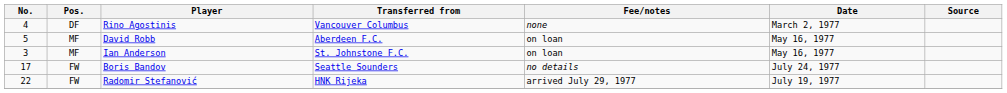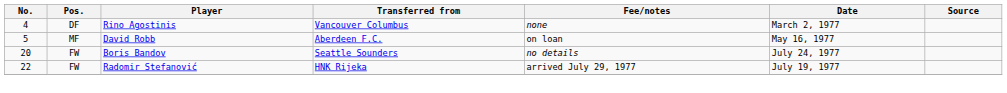 <table class="wikitable sortable" style="width:90%; text-align:center; font-size:95%; text-align:left;">
 <tr>
 <th>No.</th>
 <th>Pos.</th>
 <th>Player</th>
 <th>Transferred from</th>
 <th>Fee/notes</th>
 <th>Date</th>
 <th>Source</th>
 </tr>
 <tr>
 <td align=center>4</td>
 <td align=center>DF</td>
 <td> <a href='#'>Rino Agostinis</a></td>
 <td> <a href='#'>Vancouver Columbus</a></td>
 <td><em>none</em></td>
 <td>March 2, 1977</td>
 <td></td>
 </tr>
 <tr>
 <td align=center>5</td>
 <td align=center>MF</td>
 <td> <a href='#'>David Robb</a></td>
 <td> <a href='#'>Aberdeen F.C.</a></td>
 <td>on loan</td>
 <td>May 16, 1977</td>
 <td></td>
 </tr>
 <tr>
-<td align=center>3</td>
-<td align=center>MF</td>
-<td> <a href='#'>Ian Anderson</a></td>
-<td> <a href='#'>St. Johnstone F.C.</a></td>
-<td>on loan</td>
-<td>May 16, 1977</td>
-<td></td>
-</tr>
-<tr>
-<td align=center>17</td>
+<td align=center>20</td>
 <td align=center>FW</td>
 <td> <a href='#'>Boris Bandov</a></td>
 <td> <a href='#'>Seattle Sounders</a></td>
 <td><em>no details</em></td>
 <td>July 24, 1977</td>
 <td></td>
 </tr>
 <tr>
 <td align=center>22</td>
 <td align=center>FW</td>
 <td> <a href='#'>Radomir Stefanović</a></td>
 <td> <a href='#'>HNK Rijeka</a></td>
 <td>arrived July 29, 1977</td>
 <td>July 19, 1977</td>
 <td></td>
 </tr>
 <tr>
 </tr>
 </table>
